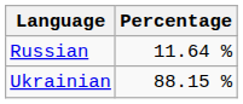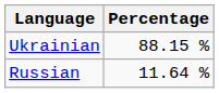 <table class="wikitable">
 <tr>
 <th>Language</th>
 <th>Percentage</th>
 </tr>
 <tr>
+<td><a href='#'>Ukrainian</a></td>
+<td align="right">88.15 %</td>
+</tr>
+<tr>
 <td><a href='#'>Russian</a></td>
 <td align="right">11.64 %</td>
 </tr>
-<tr>
-<td><a href='#'>Ukrainian</a></td>
-<td align="right">88.15 %</td>
-</tr>
 </table>
